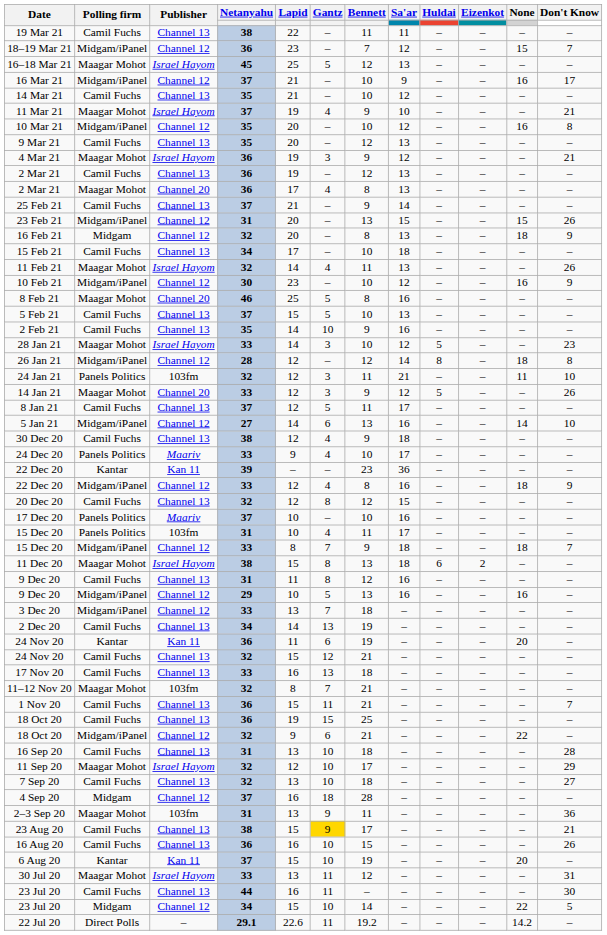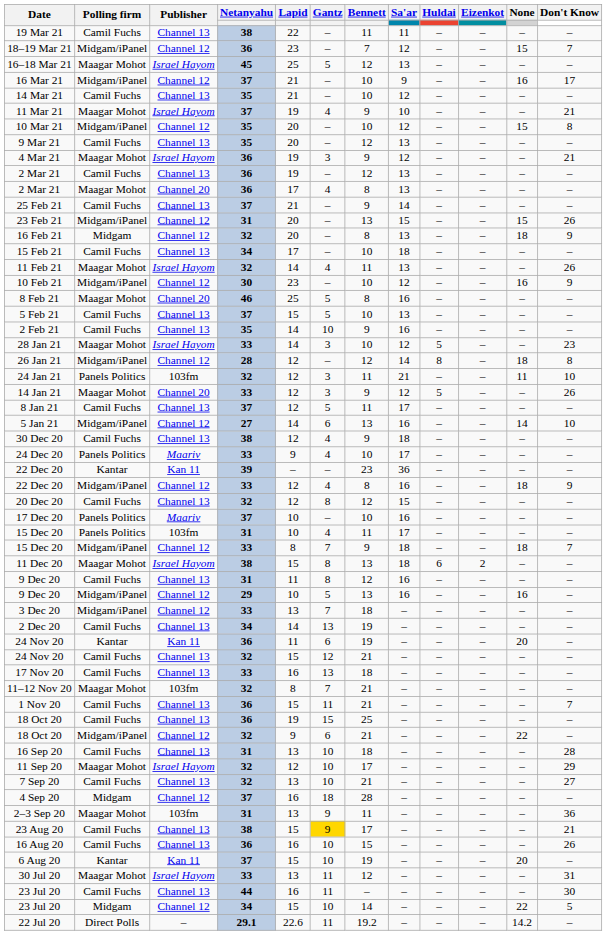 <table class="wikitable sortable" style="text-align:center; font-size:90%; line-height:13px">
 <tr>
 <th rowspan=2>Date</th>
 <th rowspan=2>Polling firm</th>
 <th rowspan=2>Publisher</th>
 <th><a href='#'>Netanyahu</a></th>
 <th><a href='#'>Lapid</a></th>
 <th><a href='#'>Gantz</a></th>
 <th><a href='#'>Bennett</a></th>
 <th><a href='#'>Sa'ar</a></th>
 <th><a href='#'>Huldai</a></th>
 <th><a href='#'>Eizenkot</a></th>
 <th>None</th>
 <th>Don't Know</th>
 </tr>
 <tr>
 <th style=background:></th>
 <th style=background:></th>
 <th style=background:></th>
 <th style=background:></th>
 <th style=background:#0086AC></th>
 <th style=background:#EB4331></th>
 <th style=background:#018EA0></th>
 <th style=background:#d3d3d3></th>
 <th style=background:#ffffff></th>
 </tr>
 <tr>
 <td data-sort-value=2021-03-19>19 Mar 21</td>
 <td>Camil Fuchs</td>
 <td><a href='#'>Channel 13</a></td>
 <td style=background:#BBCDE4><strong>38</strong>	</td>
 <td>22					</td>
 <td>–					</td>
 <td>11					</td>
 <td>11					</td>
 <td>–					</td>
 <td>–					</td>
 <td>–					</td>
 <td>–					</td>
 </tr>
 <tr>
 <td data-sort-value=2021-03-19>18–19 Mar 21</td>
 <td>Midgam/iPanel</td>
 <td><a href='#'>Channel 12</a></td>
 <td style=background:#BBCDE4><strong>36</strong>	</td>
 <td>23					</td>
 <td>–					</td>
 <td>7					</td>
 <td>12					</td>
 <td>–					</td>
 <td>–					</td>
 <td>15					</td>
 <td>7					</td>
 </tr>
 <tr>
 <td data-sort-value=2021-03-18>16–18 Mar 21</td>
 <td>Maagar Mohot</td>
 <td><em><a href='#'>Israel Hayom</a></em></td>
 <td style=background:#BBCDE4><strong>45</strong>	</td>
 <td>25					</td>
 <td>5					</td>
 <td>12					</td>
 <td>13					</td>
 <td>–					</td>
 <td>–					</td>
 <td>–					</td>
 <td>–					</td>
 </tr>
 <tr>
 <td data-sort-value=2021-03-16>16 Mar 21</td>
 <td>Midgam/iPanel</td>
 <td><a href='#'>Channel 12</a></td>
 <td style=background:#BBCDE4><strong>37</strong>	</td>
 <td>21					</td>
 <td>–					</td>
 <td>10					</td>
 <td>9					</td>
 <td>–					</td>
 <td>–					</td>
 <td>16					</td>
 <td>17					</td>
 </tr>
 <tr>
 <td data-sort-value=2021-03-14>14 Mar 21</td>
 <td>Camil Fuchs</td>
 <td><a href='#'>Channel 13</a></td>
 <td style=background:#BBCDE4><strong>35</strong>	</td>
 <td>21					</td>
 <td>–					</td>
 <td>10					</td>
 <td>12					</td>
 <td>–					</td>
 <td>–					</td>
 <td>–					</td>
 <td>–					</td>
 </tr>
 <tr>
 <td data-sort-value=2021-03-11>11 Mar 21</td>
 <td>Maagar Mohot</td>
 <td><em><a href='#'>Israel Hayom</a></em></td>
 <td style=background:#BBCDE4><strong>37</strong>	</td>
 <td>19					</td>
 <td>4					</td>
 <td>9					</td>
 <td>10					</td>
 <td>–					</td>
 <td>–					</td>
 <td>–					</td>
 <td>21					</td>
 </tr>
 <tr>
 <td data-sort-value=2021-03-10>10 Mar 21</td>
 <td>Midgam/iPanel</td>
 <td><a href='#'>Channel 12</a></td>
 <td style=background:#BBCDE4><strong>35</strong>	</td>
 <td>20					</td>
 <td>–					</td>
 <td>10					</td>
 <td>12					</td>
 <td>–					</td>
 <td>–					</td>
-<td>16					</td>
+<td>15					</td>
 <td>8					</td>
 </tr>
 <tr>
 <td data-sort-value=2021-03-09>9 Mar 21</td>
 <td>Camil Fuchs</td>
 <td><a href='#'>Channel 13</a></td>
 <td style=background:#BBCDE4><strong>35</strong>	</td>
 <td>20					</td>
 <td>–					</td>
 <td>12					</td>
 <td>13					</td>
 <td>–					</td>
 <td>–					</td>
 <td>–					</td>
 <td>–					</td>
 </tr>
 <tr>
 <td data-sort-value=2021-03-04>4 Mar 21</td>
 <td>Maagar Mohot</td>
 <td><em><a href='#'>Israel Hayom</a></em></td>
 <td style=background:#BBCDE4><strong>36</strong>	</td>
 <td>19					</td>
 <td>3					</td>
 <td>9					</td>
 <td>12					</td>
 <td>–					</td>
 <td>–					</td>
 <td>–					</td>
 <td>21					</td>
 </tr>
 <tr>
 <td data-sort-value=2021-03-02>2 Mar 21</td>
 <td>Camil Fuchs</td>
 <td><a href='#'>Channel 13</a></td>
 <td style=background:#BBCDE4><strong>36</strong>	</td>
 <td>19					</td>
 <td>–					</td>
 <td>12					</td>
 <td>13					</td>
 <td>–					</td>
 <td>–					</td>
 <td>–					</td>
 <td>–					</td>
 </tr>
 <tr>
 <td data-sort-value=2021-03-02>2 Mar 21</td>
 <td>Maagar Mohot</td>
 <td><a href='#'>Channel 20</a></td>
 <td style=background:#BBCDE4><strong>36</strong>	</td>
 <td>17					</td>
 <td>4					</td>
 <td>8					</td>
 <td>13					</td>
 <td>–					</td>
 <td>–					</td>
 <td>–					</td>
 <td>–					</td>
 </tr>
 <tr>
 <td data-sort-value=2021-02-25>25 Feb 21</td>
 <td>Camil Fuchs</td>
 <td><a href='#'>Channel 13</a></td>
 <td style=background:#BBCDE4><strong>37</strong>	</td>
 <td>21					</td>
 <td>–					</td>
 <td>9					</td>
 <td>14					</td>
 <td>–					</td>
 <td>–					</td>
 <td>–					</td>
 <td>–					</td>
 </tr>
 <tr>
 <td data-sort-value=2021-02-23>23 Feb 21</td>
 <td>Midgam/iPanel</td>
 <td><a href='#'>Channel 12</a></td>
 <td style=background:#BBCDE4><strong>31</strong>	</td>
 <td>20					</td>
 <td>–					</td>
 <td>13					</td>
 <td>15					</td>
 <td>–					</td>
 <td>–					</td>
 <td>15					</td>
 <td>26					</td>
 </tr>
 <tr>
 <td data-sort-value=2021-02-16>16 Feb 21</td>
 <td>Midgam</td>
 <td><a href='#'>Channel 12</a></td>
 <td style=background:#BBCDE4><strong>32</strong>	</td>
 <td>20					</td>
 <td>–					</td>
 <td>8					</td>
 <td>13					</td>
 <td>–					</td>
 <td>–					</td>
 <td>18					</td>
 <td>9					</td>
 </tr>
 <tr>
 <td data-sort-value=2021-02-15>15 Feb 21</td>
 <td>Camil Fuchs</td>
 <td><a href='#'>Channel 13</a></td>
 <td style=background:#BBCDE4><strong>34</strong>	</td>
 <td>17					</td>
 <td>–					</td>
 <td>10					</td>
 <td>18					</td>
 <td>–					</td>
 <td>–					</td>
 <td>–					</td>
 <td>–					</td>
 </tr>
 <tr>
 <td data-sort-value=2021-02-11>11 Feb 21</td>
 <td>Maagar Mohot</td>
 <td><em><a href='#'>Israel Hayom</a></em></td>
 <td style=background:#BBCDE4><strong>32</strong>	</td>
 <td>14					</td>
 <td>4					</td>
 <td>11					</td>
 <td>13					</td>
 <td>–					</td>
 <td>–					</td>
 <td>–					</td>
 <td>26					</td>
 </tr>
 <tr>
 <td data-sort-value=2021-02-10>10 Feb 21</td>
 <td>Midgam/iPanel</td>
 <td><a href='#'>Channel 12</a></td>
 <td style=background:#BBCDE4><strong>30</strong>	</td>
 <td>23					</td>
 <td>–					</td>
 <td>10					</td>
 <td>12					</td>
 <td>–					</td>
 <td>–					</td>
 <td>16					</td>
 <td>9					</td>
 </tr>
 <tr>
 <td data-sort-value=2021-02-08>8 Feb 21</td>
 <td>Maagar Mohot</td>
 <td><a href='#'>Channel 20</a></td>
 <td style=background:#BBCDE4><strong>46</strong>	</td>
 <td>25					</td>
 <td>5					</td>
 <td>8					</td>
 <td>16					</td>
 <td>–					</td>
 <td>–					</td>
 <td>–					</td>
 <td>–					</td>
 </tr>
 <tr>
 <td data-sort-value=2021-02-05>5 Feb 21</td>
 <td>Camil Fuchs</td>
 <td><a href='#'>Channel 13</a></td>
 <td style=background:#BBCDE4><strong>37</strong>	</td>
 <td>15					</td>
 <td>5					</td>
 <td>10					</td>
 <td>13					</td>
 <td>–					</td>
 <td>–					</td>
 <td>–					</td>
 <td>–					</td>
 </tr>
 <tr>
 <td data-sort-value=2021-02-02>2 Feb 21</td>
 <td>Camil Fuchs</td>
 <td><a href='#'>Channel 13</a></td>
 <td style=background:#BBCDE4><strong>35</strong>	</td>
 <td>14					</td>
 <td>10					</td>
 <td>9					</td>
 <td>16					</td>
 <td>–					</td>
 <td>–					</td>
 <td>–					</td>
 <td>–					</td>
 </tr>
 <tr>
 <td data-sort-value=2021-01-28>28 Jan 21</td>
 <td>Maagar Mohot</td>
 <td><em><a href='#'>Israel Hayom</a></em></td>
 <td style=background:#BBCDE4><strong>33</strong>	</td>
 <td>14					</td>
 <td>3					</td>
 <td>10					</td>
 <td>12					</td>
 <td>5					</td>
 <td>–					</td>
 <td>–					</td>
 <td>23					</td>
 </tr>
 <tr>
 <td data-sort-value=2021-01-26>26 Jan 21</td>
 <td>Midgam/iPanel</td>
 <td><a href='#'>Channel 12</a></td>
 <td style=background:#BBCDE4><strong>28</strong>	</td>
 <td>12					</td>
 <td>–					</td>
 <td>12					</td>
 <td>14					</td>
 <td>8					</td>
 <td>–					</td>
 <td>18					</td>
 <td>8					</td>
 </tr>
 <tr>
 <td data-sort-value=2021-01-24>24 Jan 21</td>
 <td>Panels Politics</td>
 <td>103fm</td>
 <td style=background:#BBCDE4><strong>32</strong>	</td>
 <td>12					</td>
 <td>3					</td>
 <td>11					</td>
 <td>21					</td>
 <td>–					</td>
 <td>–					</td>
 <td>11					</td>
 <td>10					</td>
 </tr>
 <tr>
 <td data-sort-value=2021-01-14>14 Jan 21</td>
 <td>Maagar Mohot</td>
 <td><a href='#'>Channel 20</a></td>
 <td style=background:#BBCDE4><strong>33</strong>	</td>
 <td>12					</td>
 <td>3					</td>
 <td>9					</td>
 <td>12					</td>
 <td>5					</td>
 <td>–					</td>
 <td>–					</td>
 <td>26					</td>
 </tr>
 <tr>
 <td data-sort-value=2021-01-08>8 Jan 21</td>
 <td>Camil Fuchs</td>
 <td><a href='#'>Channel 13</a></td>
 <td style=background:#BBCDE4><strong>37</strong>	</td>
 <td>12					</td>
 <td>5					</td>
 <td>11					</td>
 <td>17					</td>
 <td>–					</td>
 <td>–					</td>
 <td>–					</td>
 <td>–					</td>
 </tr>
 <tr>
 <td data-sort-value=2021-01-05>5 Jan 21</td>
 <td>Midgam/iPanel</td>
 <td><a href='#'>Channel 12</a></td>
 <td style=background:#BBCDE4><strong>27</strong>	</td>
 <td>14					</td>
 <td>6					</td>
 <td>13					</td>
 <td>16					</td>
 <td>–					</td>
 <td>–					</td>
 <td>14					</td>
 <td>10					</td>
 </tr>
 <tr>
 <td data-sort-value=2020-12-30>30 Dec 20</td>
 <td>Camil Fuchs</td>
 <td><a href='#'>Channel 13</a></td>
 <td style=background:#BBCDE4><strong>38</strong>	</td>
 <td>12					</td>
 <td>4					</td>
 <td>9					</td>
 <td>18					</td>
 <td>–					</td>
 <td>–					</td>
 <td>–					</td>
 <td>–					</td>
 </tr>
 <tr>
 <td data-sort-value=2020-12-24>24 Dec 20</td>
 <td>Panels Politics</td>
 <td><em><a href='#'>Maariv</a></em></td>
 <td style=background:#BBCDE4><strong>33</strong>	</td>
 <td>9					</td>
 <td>4					</td>
 <td>10					</td>
 <td>17					</td>
 <td>–					</td>
 <td>–					</td>
 <td>–					</td>
 <td>–					</td>
 </tr>
 <tr>
 <td data-sort-value=2020-12-22>22 Dec 20</td>
 <td>Kantar</td>
 <td><a href='#'>Kan 11</a></td>
 <td style=background:#BBCDE4><strong>39</strong>	</td>
 <td>–					</td>
 <td>–					</td>
 <td>23					</td>
 <td>36					</td>
 <td>–					</td>
 <td>–					</td>
 <td>–					</td>
 <td>–					</td>
 </tr>
 <tr>
 <td data-sort-value=2020-12-22>22 Dec 20</td>
 <td>Midgam/iPanel</td>
 <td><a href='#'>Channel 12</a></td>
 <td style=background:#BBCDE4><strong>33</strong>	</td>
 <td>12					</td>
 <td>4					</td>
 <td>8					</td>
 <td>16					</td>
 <td>–					</td>
 <td>–					</td>
 <td>18					</td>
 <td>9					</td>
 </tr>
 <tr>
 <td data-sort-value=2020-12-20>20 Dec 20</td>
 <td>Camil Fuchs</td>
 <td><a href='#'>Channel 13</a></td>
 <td style=background:#BBCDE4><strong>32</strong>	</td>
 <td>12					</td>
 <td>8					</td>
 <td>12					</td>
 <td>15					</td>
 <td>–					</td>
 <td>–					</td>
 <td>–					</td>
 <td>–					</td>
 </tr>
 <tr>
 <td data-sort-value=2020-12-17>17 Dec 20</td>
 <td>Panels Politics</td>
 <td><em><a href='#'>Maariv</a></em></td>
 <td style=background:#BBCDE4><strong>37</strong>	</td>
 <td>10					</td>
 <td>–					</td>
 <td>10					</td>
 <td>16					</td>
 <td>–					</td>
 <td>–					</td>
 <td>–					</td>
 <td>–					</td>
 </tr>
 <tr>
 <td data-sort-value=2020-12-15>15 Dec 20</td>
 <td>Panels Politics</td>
 <td>103fm</td>
 <td style=background:#BBCDE4><strong>31</strong>	</td>
 <td>10					</td>
 <td>4					</td>
 <td>11					</td>
 <td>17					</td>
 <td>–					</td>
 <td>–					</td>
 <td>–					</td>
 <td>–					</td>
 </tr>
 <tr>
 <td data-sort-value=2020-12-15>15 Dec 20</td>
 <td>Midgam/iPanel</td>
 <td><a href='#'>Channel 12</a></td>
 <td style=background:#BBCDE4><strong>33</strong>	</td>
 <td>8					</td>
 <td>7					</td>
 <td>9					</td>
 <td>18					</td>
 <td>–					</td>
 <td>–					</td>
 <td>18					</td>
 <td>7					</td>
 </tr>
 <tr>
 <td data-sort-value=2020-12-11>11 Dec 20</td>
 <td>Maagar Mohot</td>
 <td><em><a href='#'>Israel Hayom</a></em></td>
 <td style=background:#BBCDE4><strong>38</strong>	</td>
 <td>15					</td>
 <td>8					</td>
 <td>13					</td>
 <td>18					</td>
 <td>6					</td>
 <td>2					</td>
 <td>–					</td>
 <td>–					</td>
 </tr>
 <tr>
 <td data-sort-value=2020-12-09>9 Dec 20</td>
 <td>Camil Fuchs</td>
 <td><a href='#'>Channel 13</a></td>
 <td style=background:#BBCDE4><strong>31</strong>	</td>
 <td>11					</td>
 <td>8					</td>
 <td>12					</td>
 <td>16					</td>
 <td>–					</td>
 <td>–					</td>
 <td>–					</td>
 <td>–					</td>
 </tr>
 <tr>
 <td data-sort-value=2020-12-09>9 Dec 20</td>
 <td>Midgam/iPanel</td>
 <td><a href='#'>Channel 12</a></td>
 <td style=background:#BBCDE4><strong>29</strong>	</td>
 <td>10					</td>
 <td>5					</td>
 <td>13					</td>
 <td>16					</td>
 <td>–					</td>
 <td>–					</td>
 <td>16					</td>
 <td>–					</td>
 </tr>
 <tr>
 <td data-sort-value=2020-12-03>3 Dec 20</td>
 <td>Midgam/iPanel</td>
 <td><a href='#'>Channel 12</a></td>
 <td style=background:#BBCDE4><strong>33</strong>	</td>
 <td>13					</td>
 <td>7					</td>
 <td>18					</td>
 <td>–					</td>
 <td>–					</td>
 <td>–					</td>
 <td>–					</td>
 <td>–					</td>
 </tr>
 <tr>
 <td data-sort-value=2020-12-02>2 Dec 20</td>
 <td>Camil Fuchs</td>
 <td><a href='#'>Channel 13</a></td>
 <td style=background:#BBCDE4><strong>34</strong>	</td>
 <td>14					</td>
 <td>13					</td>
 <td>19					</td>
 <td>–					</td>
 <td>–					</td>
 <td>–					</td>
 <td>–					</td>
 <td>–					</td>
 </tr>
 <tr>
 <td data-sort-value=2020-11-24>24 Nov 20</td>
 <td>Kantar</td>
 <td><a href='#'>Kan 11</a></td>
 <td style=background:#BBCDE4><strong>36</strong>	</td>
 <td>11					</td>
 <td>6					</td>
 <td>19					</td>
 <td>–					</td>
 <td>–					</td>
 <td>–					</td>
 <td>20					</td>
 <td>–					</td>
 </tr>
 <tr>
 <td data-sort-value=2020-11-24>24 Nov 20</td>
 <td>Camil Fuchs</td>
 <td><a href='#'>Channel 13</a></td>
 <td style=background:#BBCDE4><strong>32</strong>	</td>
 <td>15					</td>
 <td>12					</td>
 <td>21					</td>
 <td>–					</td>
 <td>–					</td>
 <td>–					</td>
 <td>–					</td>
 <td>–					</td>
 </tr>
 <tr>
 <td data-sort-value=2020-11-17>17 Nov 20</td>
 <td>Camil Fuchs</td>
 <td><a href='#'>Channel 13</a></td>
 <td style=background:#BBCDE4><strong>33</strong>	</td>
 <td>16					</td>
 <td>13					</td>
 <td>18					</td>
 <td>–					</td>
 <td>–					</td>
 <td>–					</td>
 <td>–					</td>
 <td>–					</td>
 </tr>
 <tr>
 <td data-sort-value=2020-11-12>11–12 Nov 20</td>
 <td>Maagar Mohot</td>
 <td>103fm</td>
 <td style=background:#BBCDE4><strong>32</strong>	</td>
 <td>8					</td>
 <td>7					</td>
 <td>21					</td>
 <td>–					</td>
 <td>–					</td>
 <td>–					</td>
 <td>–					</td>
 <td>–					</td>
 </tr>
 <tr>
 <td data-sort-value=2020-11-01>1 Nov 20</td>
 <td>Camil Fuchs</td>
 <td><a href='#'>Channel 13</a></td>
 <td style=background:#BBCDE4><strong>36</strong>	</td>
 <td>15					</td>
 <td>11					</td>
 <td>21					</td>
 <td>–					</td>
 <td>–					</td>
 <td>–					</td>
 <td>–					</td>
 <td>7					</td>
 </tr>
 <tr>
 <td data-sort-value=2020-10-18>18 Oct 20</td>
 <td>Camil Fuchs</td>
 <td><a href='#'>Channel 13</a></td>
 <td style=background:#BBCDE4><strong>36</strong>	</td>
 <td>19					</td>
 <td>15					</td>
 <td>25					</td>
 <td>–					</td>
 <td>–					</td>
 <td>–					</td>
 <td>–					</td>
 <td>–					</td>
 </tr>
 <tr>
 <td data-sort-value=2020-10-18>18 Oct 20</td>
 <td>Midgam/iPanel</td>
 <td><a href='#'>Channel 12</a></td>
 <td style=background:#BBCDE4><strong>32</strong>	</td>
 <td>9					</td>
 <td>6					</td>
 <td>21					</td>
 <td>–					</td>
 <td>–					</td>
 <td>–					</td>
 <td>22					</td>
 <td>–					</td>
 </tr>
 <tr>
 <td data-sort-value=2020-09-16>16 Sep 20</td>
 <td>Camil Fuchs</td>
 <td><a href='#'>Channel 13</a></td>
 <td style=background:#BBCDE4><strong>31</strong>	</td>
 <td>13					</td>
 <td>10					</td>
 <td>18					</td>
 <td>–					</td>
 <td>–					</td>
 <td>–					</td>
 <td>–					</td>
 <td>28					</td>
 </tr>
 <tr>
 <td data-sort-value=2020-09-11>11 Sep 20</td>
 <td>Maagar Mohot</td>
 <td><em><a href='#'>Israel Hayom</a></em></td>
 <td style=background:#BBCDE4><strong>32</strong>	</td>
 <td>12					</td>
 <td>10					</td>
 <td>17					</td>
 <td>–					</td>
 <td>–					</td>
 <td>–					</td>
 <td>–					</td>
 <td>29					</td>
 </tr>
 <tr>
 <td data-sort-value=2020-09-07>7 Sep 20</td>
 <td>Camil Fuchs</td>
 <td><a href='#'>Channel 13</a></td>
 <td style=background:#BBCDE4><strong>32</strong>	</td>
 <td>13					</td>
 <td>10					</td>
-<td>18					</td>
+<td>21					</td>
 <td>–					</td>
 <td>–					</td>
 <td>–					</td>
 <td>–					</td>
 <td>27					</td>
 </tr>
 <tr>
 <td data-sort-value=2020-09-04>4 Sep 20</td>
 <td>Midgam</td>
 <td><a href='#'>Channel 12</a></td>
 <td style=background:#BBCDE4><strong>37</strong>	</td>
 <td>16					</td>
 <td>18					</td>
 <td>28					</td>
 <td>–					</td>
 <td>–					</td>
 <td>–					</td>
 <td>–					</td>
 <td>–					</td>
 </tr>
 <tr>
 <td data-sort-value=2020-09-03>2–3 Sep 20</td>
 <td>Maagar Mohot</td>
 <td>103fm</td>
 <td style=background:#BBCDE4><strong>31</strong>	</td>
 <td>13					</td>
 <td>9					</td>
 <td>11					</td>
 <td>–					</td>
 <td>–					</td>
 <td>–					</td>
 <td>–					</td>
 <td>36					</td>
 </tr>
 <tr>
 <td data-sort-value=2020-08-23>23 Aug 20</td>
 <td>Camil Fuchs</td>
 <td><a href='#'>Channel 13</a></td>
 <td style=background:#BBCDE4><strong>38</strong>	</td>
 <td>15					</td>
 <td style="background: gold;">9					</td>
 <td>17					</td>
 <td>–					</td>
 <td>–					</td>
 <td>–					</td>
 <td>–					</td>
 <td>21					</td>
 </tr>
 <tr>
 <td data-sort-value=2020-08-16>16 Aug 20</td>
 <td>Camil Fuchs</td>
 <td><a href='#'>Channel 13</a></td>
 <td style=background:#BBCDE4><strong>36</strong>	</td>
 <td>16					</td>
 <td>10					</td>
 <td>15					</td>
 <td>–					</td>
 <td>–					</td>
 <td>–					</td>
 <td>–					</td>
 <td>26					</td>
 </tr>
 <tr>
 <td data-sort-value=2020-08-06>6 Aug 20</td>
 <td>Kantar</td>
 <td><a href='#'>Kan 11</a></td>
 <td style=background:#BBCDE4><strong>37</strong>	</td>
 <td>15					</td>
 <td>10					</td>
 <td>19					</td>
 <td>–					</td>
 <td>–					</td>
 <td>–					</td>
 <td>20					</td>
 <td>–					</td>
 </tr>
 <tr>
 <td data-sort-value=2020-07-30>30 Jul 20</td>
 <td>Maagar Mohot</td>
 <td><em><a href='#'>Israel Hayom</a></em></td>
 <td style=background:#BBCDE4><strong>33</strong>	</td>
 <td>13					</td>
 <td>11					</td>
 <td>12					</td>
 <td>–					</td>
 <td>–					</td>
 <td>–					</td>
 <td>–					</td>
 <td>31					</td>
 </tr>
 <tr>
 <td data-sort-value=2020-07-23>23 Jul 20</td>
 <td>Camil Fuchs</td>
 <td><a href='#'>Channel 13</a></td>
 <td style=background:#BBCDE4><strong>44</strong>	</td>
 <td>16					</td>
 <td>11					</td>
 <td>–					</td>
 <td>–					</td>
 <td>–					</td>
 <td>–					</td>
 <td>–					</td>
 <td>30					</td>
 </tr>
 <tr>
 <td data-sort-value=2020-07-23>23 Jul 20</td>
 <td>Midgam</td>
 <td><a href='#'>Channel 12</a></td>
 <td style=background:#BBCDE4><strong>34</strong>	</td>
 <td>15					</td>
 <td>10					</td>
 <td>14					</td>
 <td>–					</td>
 <td>–					</td>
 <td>–					</td>
 <td>22					</td>
 <td>5					</td>
 </tr>
 <tr>
 <td data-sort-value=2020-07-22>22 Jul 20</td>
 <td>Direct Polls</td>
 <td>–</td>
 <td style=background:#BBCDE4><strong>29.1</strong>	</td>
 <td>22.6					</td>
 <td>11					</td>
 <td>19.2					</td>
 <td>–					</td>
 <td>–					</td>
 <td>–					</td>
 <td>14.2					</td>
 <td>–					</td>
 </tr>
 </table>
